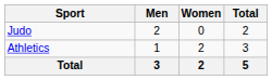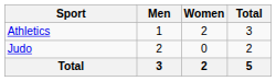 <table class="wikitable sortable" style="text-align:center;">
 <tr>
 <th width=180>Sport</th>
 <th width=55>Men</th>
 <th width=55>Women</th>
 <th width=55>Total</th>
 </tr>
 <tr>
+<td align=left><a href='#'>Athletics</a></td>
+<td>1</td>
+<td>2</td>
+<td>3</td>
+</tr>
+<tr>
 <td align=left><a href='#'>Judo</a></td>
 <td>2</td>
 <td>0</td>
 <td>2</td>
-</tr>
-<tr>
-<td align=left><a href='#'>Athletics</a></td>
-<td>1</td>
-<td>2</td>
-<td>3</td>
 </tr>
 <tr>
 <th>Total</th>
 <th>3</th>
 <th>2</th>
 <th>5</th>
 </tr>
 </table>
